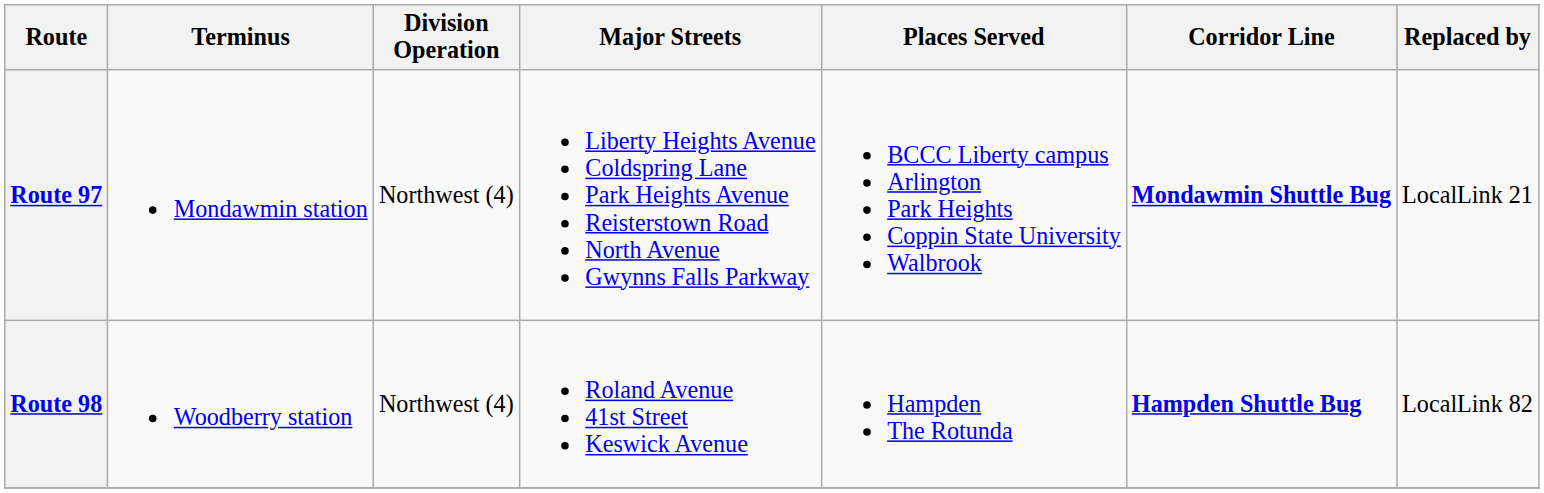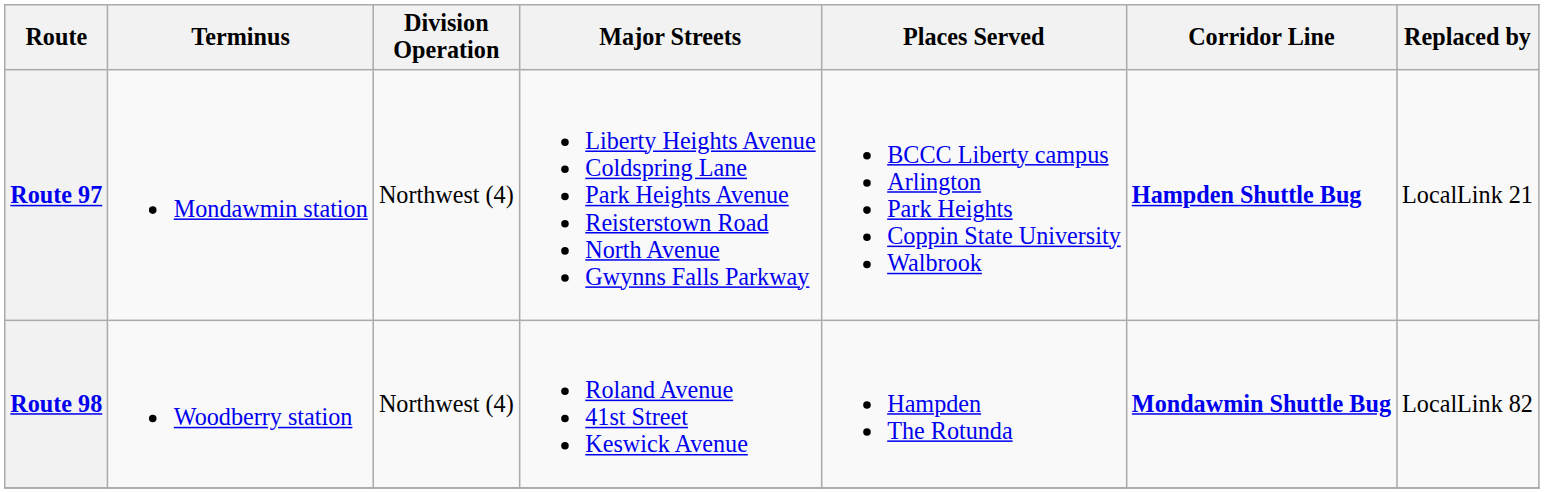 <table class="wikitable">
 <tr>
 <th>Route</th>
 <th>Terminus</th>
 <th>Division<br>Operation</th>
 <th>Major Streets</th>
 <th>Places Served</th>
 <th>Corridor Line</th>
 <th>Replaced by</th>
 </tr>
 <tr>
 <th><a href='#'>Route 97</a></th>
 <td><br><ul><li><a href='#'>Mondawmin station</a></li></ul></td>
 <td>Northwest (4)</td>
 <td><br><ul><li><a href='#'>Liberty Heights Avenue</a></li><li><a href='#'>Coldspring Lane</a></li><li><a href='#'>Park Heights Avenue</a></li><li><a href='#'>Reisterstown Road</a></li><li><a href='#'>North Avenue</a></li><li><a href='#'>Gwynns Falls Parkway</a></li></ul></td>
 <td><br><ul><li><a href='#'>BCCC Liberty campus</a></li><li><a href='#'>Arlington</a></li><li><a href='#'>Park Heights</a></li><li><a href='#'>Coppin State University</a></li><li><a href='#'>Walbrook</a></li></ul></td>
-<td><strong><a href='#'>Mondawmin Shuttle Bug</a></strong></td>
+<td><strong><a href='#'>Hampden Shuttle Bug</a></strong></td>
 <td>LocalLink 21</td>
 </tr>
 <tr>
 <th><a href='#'>Route 98</a></th>
 <td><br><ul><li><a href='#'>Woodberry station</a></li></ul></td>
 <td>Northwest (4)</td>
 <td><br><ul><li><a href='#'>Roland Avenue</a></li><li><a href='#'>41st Street</a></li><li><a href='#'>Keswick Avenue</a></li></ul></td>
 <td><br><ul><li><a href='#'>Hampden</a></li><li><a href='#'>The Rotunda</a></li></ul></td>
-<td><strong><a href='#'>Hampden Shuttle Bug</a></strong></td>
+<td><strong><a href='#'>Mondawmin Shuttle Bug</a></strong></td>
 <td>LocalLink 82</td>
 </tr>
 <tr>
 </tr>
 </table>
